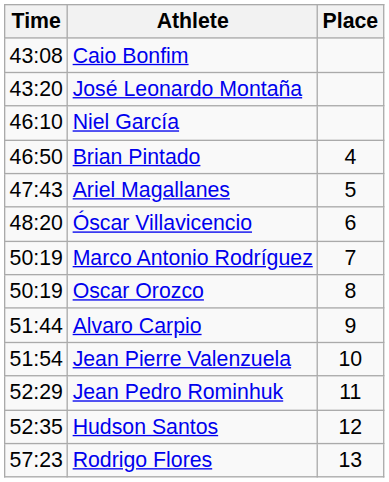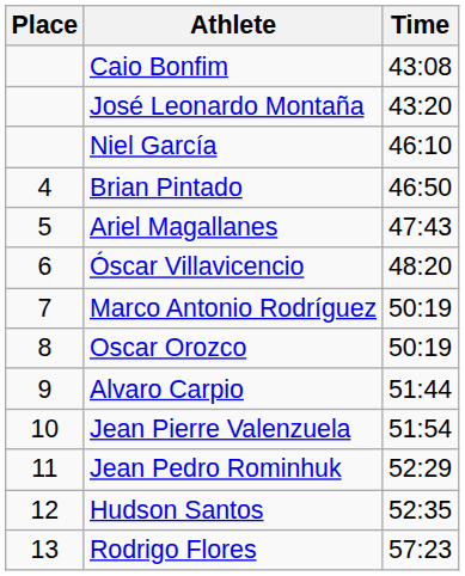 <table class=wikitable>
 <tr>
+<th>Place</th>
+<th>Athlete</th>
 <th>Time</th>
-<th>Athlete</th>
-<th>Place</th>
 </tr>
 <tr>
+<td align=center></td>
+<td><a href='#'>Caio Bonfim</a> </td>
 <td>43:08</td>
-<td><a href='#'>Caio Bonfim</a> </td>
-<td align=center></td>
 </tr>
 <tr>
+<td align=center></td>
+<td><a href='#'>José Leonardo Montaña</a> </td>
 <td>43:20</td>
-<td><a href='#'>José Leonardo Montaña</a> </td>
-<td align=center></td>
 </tr>
 <tr>
+<td align=center></td>
+<td><a href='#'>Niel García</a> </td>
 <td>46:10</td>
-<td><a href='#'>Niel García</a> </td>
-<td align=center></td>
 </tr>
 <tr>
+<td align=center>4</td>
+<td><a href='#'>Brian Pintado</a> </td>
 <td>46:50</td>
-<td><a href='#'>Brian Pintado</a> </td>
-<td align=center>4</td>
 </tr>
 <tr>
+<td align=center>5</td>
+<td><a href='#'>Ariel Magallanes</a> </td>
 <td>47:43</td>
-<td><a href='#'>Ariel Magallanes</a> </td>
-<td align=center>5</td>
 </tr>
 <tr>
+<td align=center>6</td>
+<td><a href='#'>Óscar Villavicencio</a> </td>
 <td>48:20</td>
-<td><a href='#'>Óscar Villavicencio</a> </td>
-<td align=center>6</td>
 </tr>
 <tr>
+<td align=center>7</td>
+<td><a href='#'>Marco Antonio Rodríguez</a> </td>
 <td>50:19</td>
-<td><a href='#'>Marco Antonio Rodríguez</a> </td>
-<td align=center>7</td>
 </tr>
 <tr>
+<td align=center>8</td>
+<td><a href='#'>Oscar Orozco</a> </td>
 <td>50:19</td>
-<td><a href='#'>Oscar Orozco</a> </td>
-<td align=center>8</td>
 </tr>
 <tr>
+<td align=center>9</td>
+<td><a href='#'>Alvaro Carpio</a> </td>
 <td>51:44</td>
-<td><a href='#'>Alvaro Carpio</a> </td>
-<td align=center>9</td>
 </tr>
 <tr>
+<td align=center>10</td>
+<td><a href='#'>Jean Pierre Valenzuela</a> </td>
 <td>51:54</td>
-<td><a href='#'>Jean Pierre Valenzuela</a> </td>
-<td align=center>10</td>
 </tr>
 <tr>
+<td align=center>11</td>
+<td><a href='#'>Jean Pedro Rominhuk</a> </td>
 <td>52:29</td>
-<td><a href='#'>Jean Pedro Rominhuk</a> </td>
-<td align=center>11</td>
 </tr>
 <tr>
+<td align=center>12</td>
+<td><a href='#'>Hudson Santos</a> </td>
 <td>52:35</td>
-<td><a href='#'>Hudson Santos</a> </td>
-<td align=center>12</td>
 </tr>
 <tr>
+<td align=center>13</td>
+<td><a href='#'>Rodrigo Flores</a> </td>
 <td>57:23</td>
-<td><a href='#'>Rodrigo Flores</a> </td>
-<td align=center>13</td>
 </tr>
 </table>
